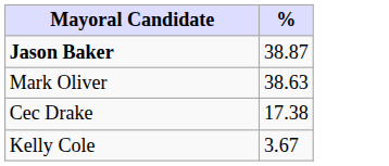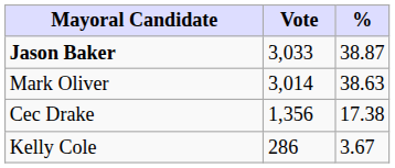 <table class="wikitable">
 <tr>
 <th style="background:#ddf; width:200px;">Mayoral Candidate</th>
+<th style="background:#ddf; width:50px;">Vote</th>
 <th style="background:#ddf; width:30px;">%</th>
 </tr>
 <tr>
 <td><strong>Jason Baker</strong></td>
+<td>3,033</td>
 <td>38.87</td>
 </tr>
 <tr>
 <td>Mark Oliver</td>
+<td>3,014</td>
 <td>38.63</td>
 </tr>
 <tr>
 <td>Cec Drake</td>
+<td>1,356</td>
 <td>17.38</td>
 </tr>
 <tr>
 <td>Kelly Cole</td>
+<td>286</td>
 <td>3.67</td>
 </tr>
 </table>
